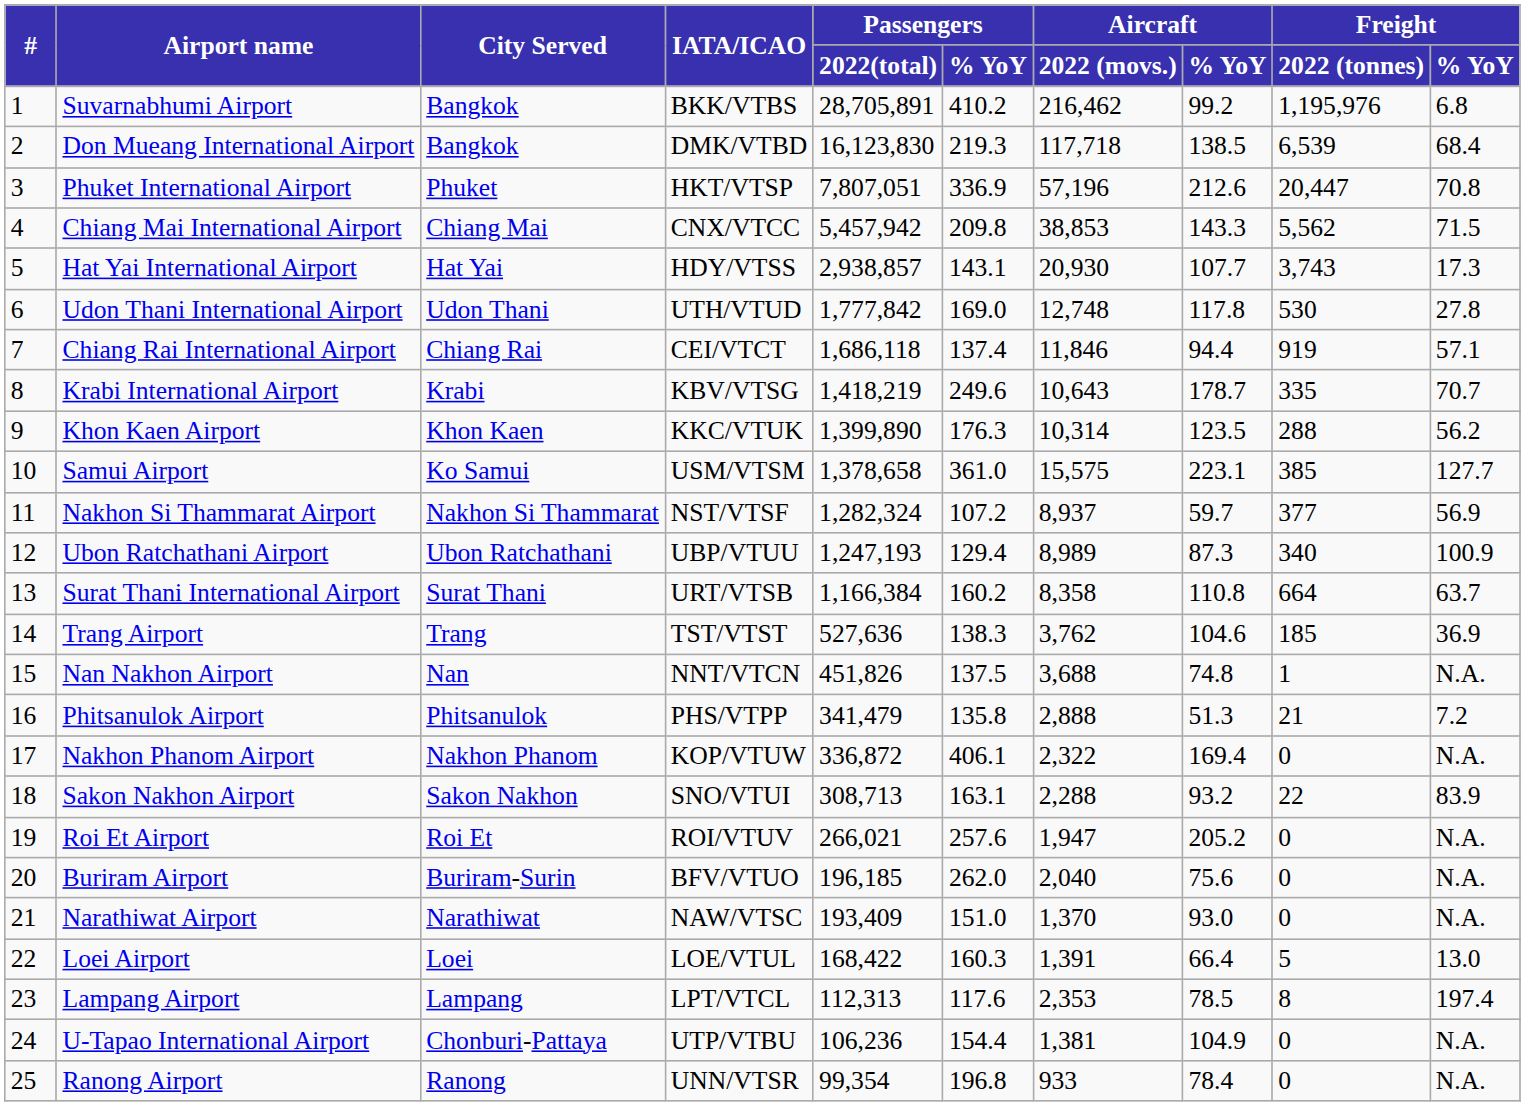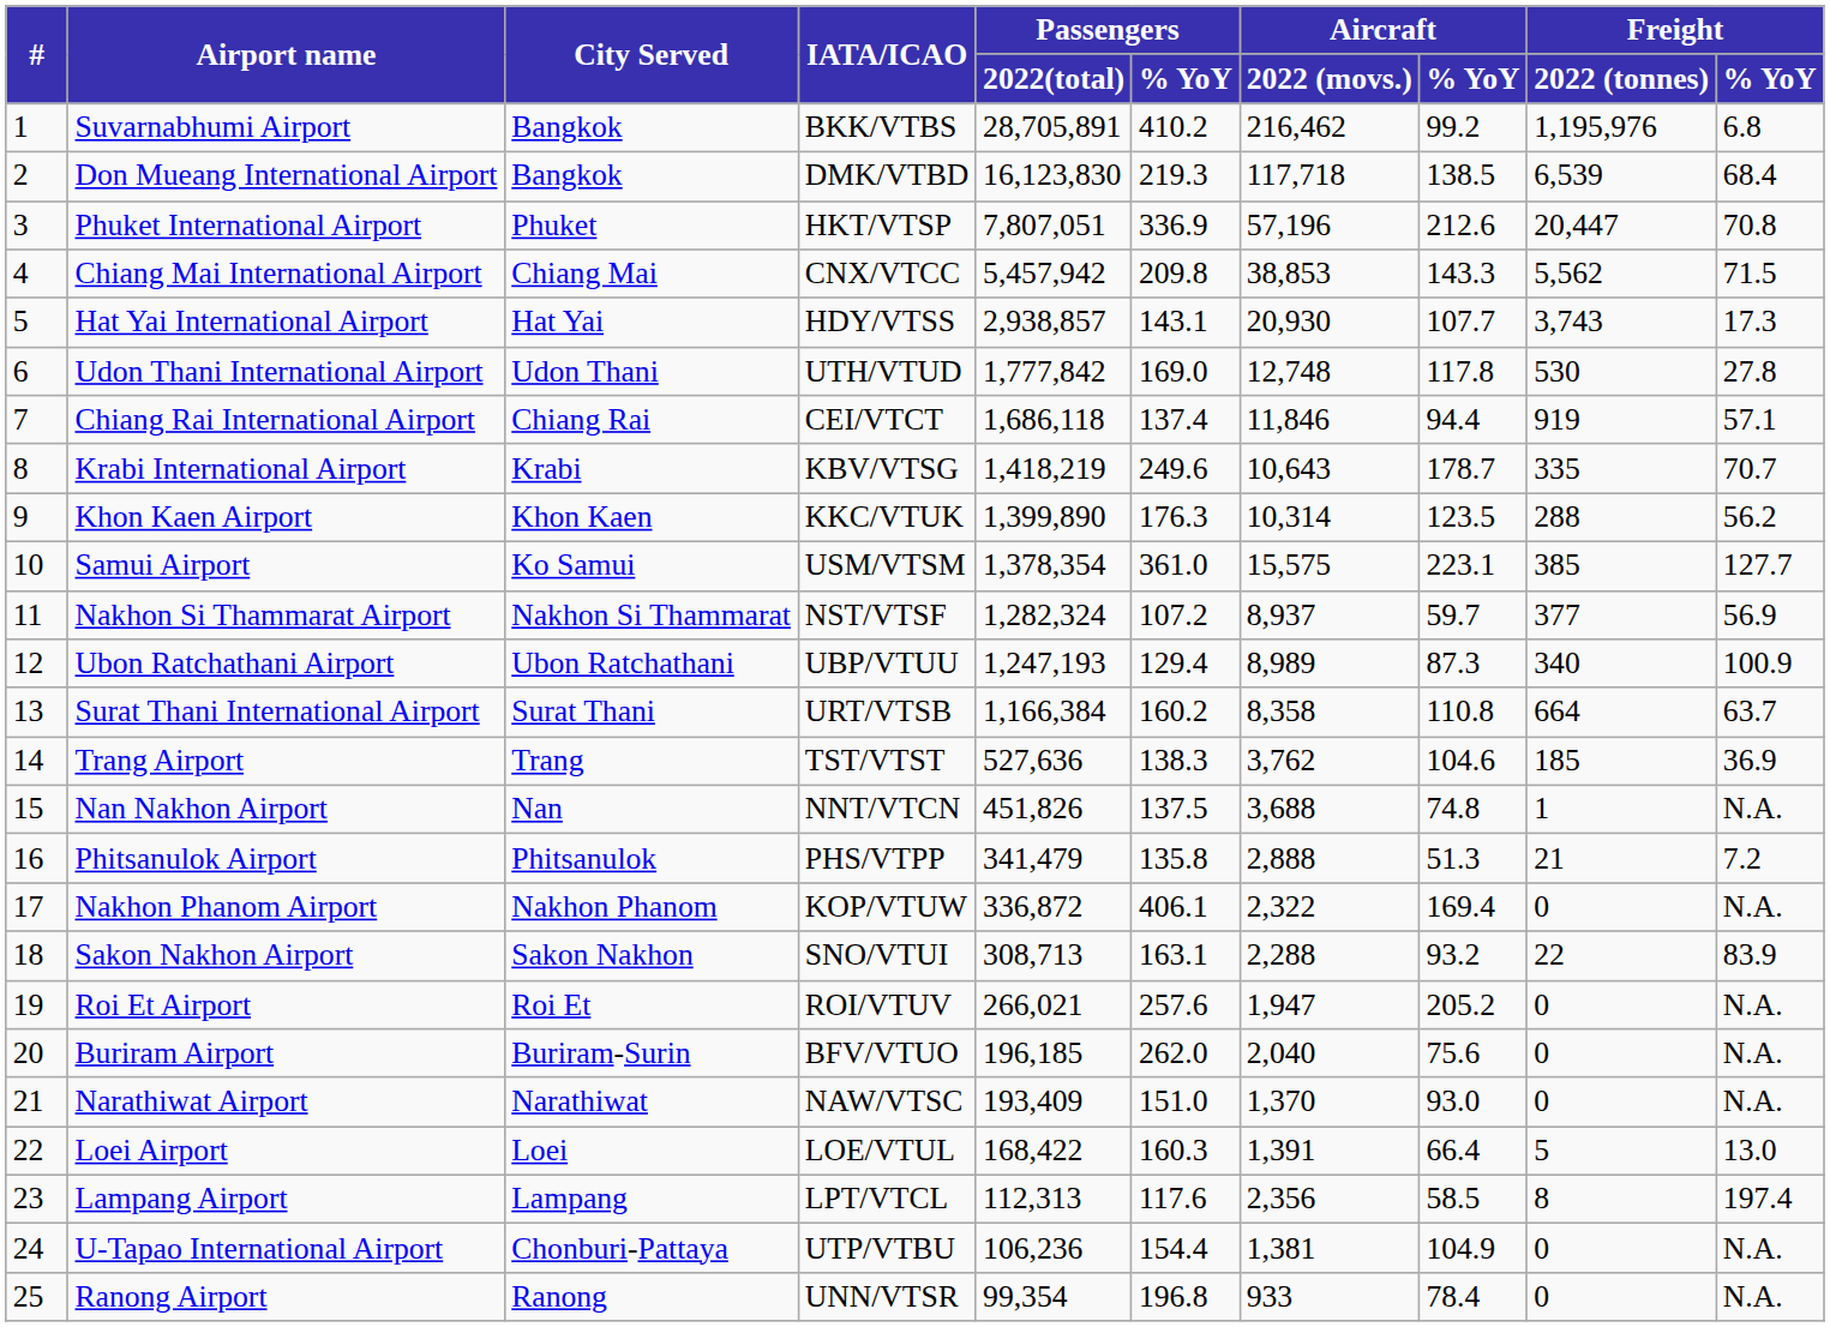 <table class="wikitable sortable">
 <tr>
 <th style="background:#3830AE;color: white" rowspan="2" width=25px>#</th>
 <th style="background:#3830AE;color: white" rowspan="2">Airport name</th>
 <th style="background:#3830AE;color: white" rowspan="2">City Served</th>
 <th style="background:#3830AE;color: white" rowspan="2" width=50px>IATA/ICAO</th>
 <th style="background:#3830AE;color: white" colspan="2">Passengers</th>
 <th style="background:#3830AE;color: white" colspan="2">Aircraft</th>
 <th style="background:#3830AE;color: white" colspan="2">Freight</th>
 </tr>
 <tr>
 <th style="background:#3830AE;color: white">2022(total)</th>
 <th style="background:#3830AE;color: white">% YoY</th>
 <th style="background:#3830AE;color: white">2022 (movs.)</th>
 <th style="background:#3830AE;color: white">% YoY</th>
 <th style="background:#3830AE;color: white">2022 (tonnes)</th>
 <th style="background:#3830AE;color: white">% YoY</th>
 </tr>
 <tr>
 <td>1</td>
 <td><a href='#'>Suvarnabhumi Airport</a></td>
 <td><a href='#'>Bangkok</a></td>
 <td>BKK/VTBS</td>
 <td>28,705,891</td>
 <td> 410.2</td>
 <td>216,462</td>
 <td> 99.2</td>
 <td>1,195,976</td>
 <td> 6.8</td>
 </tr>
 <tr>
 <td>2</td>
 <td><a href='#'>Don Mueang International Airport</a></td>
 <td><a href='#'>Bangkok</a></td>
 <td>DMK/VTBD</td>
 <td>16,123,830</td>
 <td> 219.3</td>
 <td>117,718</td>
 <td> 138.5</td>
 <td>6,539</td>
 <td> 68.4</td>
 </tr>
 <tr>
 <td>3</td>
 <td><a href='#'>Phuket International Airport</a></td>
 <td><a href='#'>Phuket</a></td>
 <td>HKT/VTSP</td>
 <td>7,807,051</td>
 <td> 336.9</td>
 <td>57,196</td>
 <td> 212.6</td>
 <td>20,447</td>
 <td> 70.8</td>
 </tr>
 <tr>
 <td>4</td>
 <td><a href='#'>Chiang Mai International Airport</a></td>
 <td><a href='#'>Chiang Mai</a></td>
 <td>CNX/VTCC</td>
 <td>5,457,942</td>
 <td> 209.8</td>
 <td>38,853</td>
 <td> 143.3</td>
 <td>5,562</td>
 <td> 71.5</td>
 </tr>
 <tr>
 <td>5</td>
 <td><a href='#'>Hat Yai International Airport</a></td>
 <td><a href='#'>Hat Yai</a></td>
 <td>HDY/VTSS</td>
 <td>2,938,857</td>
 <td> 143.1</td>
 <td>20,930</td>
 <td> 107.7</td>
 <td>3,743</td>
 <td> 17.3</td>
 </tr>
 <tr>
 <td>6</td>
 <td><a href='#'>Udon Thani International Airport</a></td>
 <td><a href='#'>Udon Thani</a></td>
 <td>UTH/VTUD</td>
 <td>1,777,842</td>
 <td> 169.0</td>
 <td>12,748</td>
 <td> 117.8</td>
 <td>530</td>
 <td> 27.8</td>
 </tr>
 <tr>
 <td>7</td>
 <td><a href='#'>Chiang Rai International Airport</a></td>
 <td><a href='#'>Chiang Rai</a></td>
 <td>CEI/VTCT</td>
 <td>1,686,118</td>
 <td> 137.4</td>
 <td>11,846</td>
 <td> 94.4</td>
 <td>919</td>
 <td> 57.1</td>
 </tr>
 <tr>
 <td>8</td>
 <td><a href='#'>Krabi International Airport</a></td>
 <td><a href='#'>Krabi</a></td>
 <td>KBV/VTSG</td>
 <td>1,418,219</td>
 <td> 249.6</td>
 <td>10,643</td>
 <td> 178.7</td>
 <td>335</td>
 <td> 70.7</td>
 </tr>
 <tr>
 <td>9</td>
 <td><a href='#'>Khon Kaen Airport</a></td>
 <td><a href='#'>Khon Kaen</a></td>
 <td>KKC/VTUK</td>
 <td>1,399,890</td>
 <td> 176.3</td>
 <td>10,314</td>
 <td> 123.5</td>
 <td>288</td>
 <td> 56.2</td>
 </tr>
 <tr>
 <td>10</td>
 <td><a href='#'>Samui Airport</a></td>
 <td><a href='#'>Ko Samui</a></td>
 <td>USM/VTSM</td>
-<td>1,378,658</td>
+<td>1,378,354</td>
 <td> 361.0</td>
 <td>15,575</td>
 <td> 223.1</td>
 <td>385</td>
 <td> 127.7</td>
 </tr>
 <tr>
 <td>11</td>
 <td><a href='#'>Nakhon Si Thammarat Airport</a></td>
 <td><a href='#'>Nakhon Si Thammarat</a></td>
 <td>NST/VTSF</td>
 <td>1,282,324</td>
 <td> 107.2</td>
 <td>8,937</td>
 <td> 59.7</td>
 <td>377</td>
 <td> 56.9</td>
 </tr>
 <tr>
 <td>12</td>
 <td><a href='#'>Ubon Ratchathani Airport</a></td>
 <td><a href='#'>Ubon Ratchathani</a></td>
 <td>UBP/VTUU</td>
 <td>1,247,193</td>
 <td> 129.4</td>
 <td>8,989</td>
 <td> 87.3</td>
 <td>340</td>
 <td> 100.9</td>
 </tr>
 <tr>
 <td>13</td>
 <td><a href='#'>Surat Thani International Airport</a></td>
 <td><a href='#'>Surat Thani</a></td>
 <td>URT/VTSB</td>
 <td>1,166,384</td>
 <td> 160.2</td>
 <td>8,358</td>
 <td> 110.8</td>
 <td>664</td>
 <td> 63.7</td>
 </tr>
 <tr>
 <td>14</td>
 <td><a href='#'>Trang Airport</a></td>
 <td><a href='#'>Trang</a></td>
 <td>TST/VTST</td>
 <td>527,636</td>
 <td> 138.3</td>
 <td>3,762</td>
 <td> 104.6</td>
 <td>185</td>
 <td> 36.9</td>
 </tr>
 <tr>
 <td>15</td>
 <td><a href='#'>Nan Nakhon Airport</a></td>
 <td><a href='#'>Nan</a></td>
 <td>NNT/VTCN</td>
 <td>451,826</td>
 <td> 137.5</td>
 <td>3,688</td>
 <td> 74.8</td>
 <td>1</td>
 <td>N.A.</td>
 </tr>
 <tr>
 <td>16</td>
 <td><a href='#'>Phitsanulok Airport</a></td>
 <td><a href='#'>Phitsanulok</a></td>
 <td>PHS/VTPP</td>
 <td>341,479</td>
 <td> 135.8</td>
 <td>2,888</td>
 <td> 51.3</td>
 <td>21</td>
 <td> 7.2</td>
 </tr>
 <tr>
 <td>17</td>
 <td><a href='#'>Nakhon Phanom Airport</a></td>
 <td><a href='#'>Nakhon Phanom</a></td>
 <td>KOP/VTUW</td>
 <td>336,872</td>
 <td> 406.1</td>
 <td>2,322</td>
 <td> 169.4</td>
 <td>0</td>
 <td>N.A.</td>
 </tr>
 <tr>
 <td>18</td>
 <td><a href='#'>Sakon Nakhon Airport</a></td>
 <td><a href='#'>Sakon Nakhon</a></td>
 <td>SNO/VTUI</td>
 <td>308,713</td>
 <td> 163.1</td>
 <td>2,288</td>
 <td> 93.2</td>
 <td>22</td>
 <td> 83.9</td>
 </tr>
 <tr>
 <td>19</td>
 <td><a href='#'>Roi Et Airport</a></td>
 <td><a href='#'>Roi Et</a></td>
 <td>ROI/VTUV</td>
 <td>266,021</td>
 <td> 257.6</td>
 <td>1,947</td>
 <td> 205.2</td>
 <td>0</td>
 <td>N.A.</td>
 </tr>
 <tr>
 <td>20</td>
 <td><a href='#'>Buriram Airport</a></td>
 <td><a href='#'>Buriram</a>-<a href='#'>Surin</a></td>
 <td>BFV/VTUO</td>
 <td>196,185</td>
 <td>262.0</td>
 <td>2,040</td>
 <td> 75.6</td>
 <td>0</td>
 <td>N.A.</td>
 </tr>
 <tr>
 <td>21</td>
 <td><a href='#'>Narathiwat Airport</a></td>
 <td><a href='#'>Narathiwat</a></td>
 <td>NAW/VTSC</td>
 <td>193,409</td>
 <td> 151.0</td>
 <td>1,370</td>
 <td> 93.0</td>
 <td>0</td>
 <td>N.A.</td>
 </tr>
 <tr>
 <td>22</td>
 <td><a href='#'>Loei Airport</a></td>
 <td><a href='#'>Loei</a></td>
 <td>LOE/VTUL</td>
 <td>168,422</td>
 <td> 160.3</td>
 <td>1,391</td>
 <td> 66.4</td>
 <td>5</td>
 <td> 13.0</td>
 </tr>
 <tr>
 <td>23</td>
 <td><a href='#'>Lampang Airport</a></td>
 <td><a href='#'>Lampang</a></td>
 <td>LPT/VTCL</td>
 <td>112,313</td>
 <td> 117.6</td>
-<td>2,353</td>
-<td> 78.5</td>
+<td>2,356</td>
+<td> 58.5</td>
 <td>8</td>
 <td> 197.4</td>
 </tr>
 <tr>
 <td>24</td>
 <td><a href='#'>U-Tapao International Airport</a></td>
 <td><a href='#'>Chonburi</a>-<a href='#'>Pattaya</a></td>
 <td>UTP/VTBU</td>
 <td>106,236</td>
 <td> 154.4</td>
 <td>1,381</td>
 <td> 104.9</td>
 <td>0</td>
 <td>N.A.</td>
 </tr>
 <tr>
 <td>25</td>
 <td><a href='#'>Ranong Airport</a></td>
 <td><a href='#'>Ranong</a></td>
 <td>UNN/VTSR</td>
 <td>99,354</td>
 <td> 196.8</td>
 <td>933</td>
 <td> 78.4</td>
 <td>0</td>
 <td>N.A.</td>
 </tr>
 </table>
